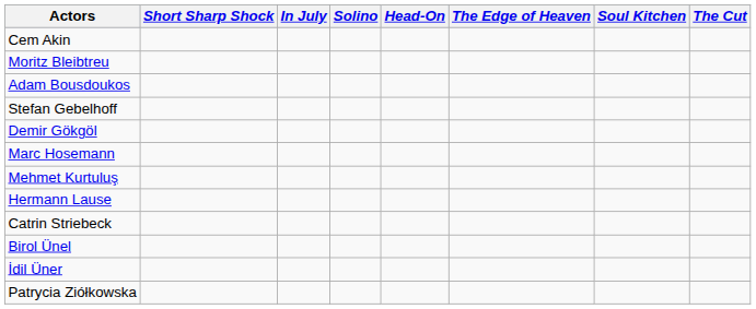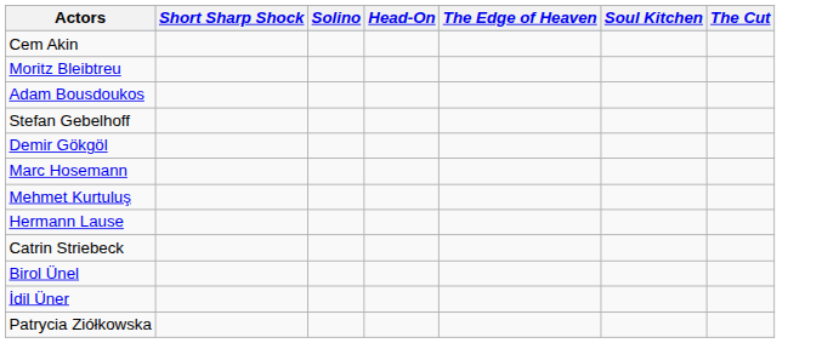 <table class="wikitable">
 <tr style="background:#b0c4de; text-align:center;">
 <th>Actors</th>
 <th><em><a href='#'>Short Sharp Shock</a></em></th>
-<th><em><a href='#'>In July</a></em></th>
 <th><em><a href='#'>Solino</a></em></th>
 <th><em><a href='#'>Head-On</a></em></th>
 <th><em><a href='#'>The Edge of Heaven</a></em></th>
 <th><em><a href='#'>Soul Kitchen</a></em></th>
 <th><em><a href='#'>The Cut</a></em></th>
 </tr>
 <tr>
 <td>Cem Akin</td>
-<td></td>
 <td></td>
 <td></td>
 <td></td>
 <td></td>
 <td></td>
 <td></td>
 </tr>
 <tr>
 <td><a href='#'>Moritz Bleibtreu</a></td>
 <td></td>
 <td></td>
 <td></td>
 <td></td>
 <td></td>
 <td></td>
-<td></td>
 </tr>
 <tr>
 <td><a href='#'>Adam Bousdoukos</a></td>
-<td></td>
 <td></td>
 <td></td>
 <td></td>
 <td></td>
 <td></td>
 <td></td>
 </tr>
 <tr>
 <td>Stefan Gebelhoff</td>
 <td></td>
 <td></td>
 <td></td>
 <td></td>
 <td></td>
 <td></td>
-<td></td>
 </tr>
 <tr>
 <td><a href='#'>Demir Gökgöl</a></td>
-<td></td>
 <td></td>
 <td></td>
 <td></td>
 <td></td>
 <td></td>
 <td></td>
 </tr>
 <tr>
 <td><a href='#'>Marc Hosemann</a></td>
 <td></td>
 <td></td>
 <td></td>
 <td></td>
 <td></td>
 <td></td>
-<td></td>
 </tr>
 <tr>
 <td><a href='#'>Mehmet Kurtuluş</a></td>
-<td></td>
 <td></td>
 <td></td>
 <td></td>
 <td></td>
 <td></td>
 <td></td>
 </tr>
 <tr>
 <td><a href='#'>Hermann Lause</a></td>
 <td></td>
 <td></td>
 <td></td>
 <td></td>
 <td></td>
 <td></td>
-<td></td>
 </tr>
 <tr>
 <td>Catrin Striebeck</td>
-<td></td>
 <td></td>
 <td></td>
 <td></td>
 <td></td>
 <td></td>
 <td></td>
 </tr>
 <tr>
 <td><a href='#'>Birol Ünel</a></td>
 <td></td>
 <td></td>
 <td></td>
 <td></td>
 <td></td>
 <td></td>
-<td></td>
 </tr>
 <tr>
 <td><a href='#'>İdil Üner</a></td>
-<td></td>
 <td></td>
 <td></td>
 <td></td>
 <td></td>
 <td></td>
 <td></td>
 </tr>
 <tr>
 <td>Patrycia Ziółkowska</td>
 <td></td>
 <td></td>
 <td></td>
 <td></td>
 <td></td>
 <td></td>
-<td></td>
 </tr>
 </table>
